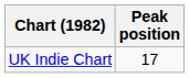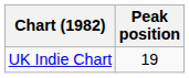 <table class="wikitable sortable">
 <tr>
 <th scope="col">Chart (1982)</th>
 <th scope="col">Peak<br>position</th>
 </tr>
 <tr>
 <td><a href='#'>UK Indie Chart</a></td>
-<td style="text-align:center;">17</td>
+<td style="text-align:center;">19</td>
 </tr>
 </table>
